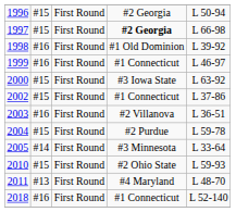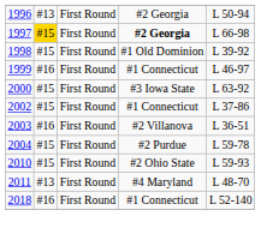 <table class="wikitable" style="text-align:center">
 <tr>
 </tr>
 <tr>
 <td rowspan=1><a href='#'>1996</a></td>
-<td>#15</td>
+<td>#13</td>
 <td>First Round</td>
 <td>#2 Georgia</td>
 <td>L 50-94</td>
 </tr>
 <tr style="text-align:center;">
 <td rowspan=1><a href='#'>1997</a></td>
-<td>#15</td>
+<td style="background: gold;">#15</td>
 <td>First Round</td>
 <td><strong>#2 Georgia</strong></td>
 <td>L 66-98</td>
 </tr>
 <tr style="text-align:center;">
 <td rowspan=1><a href='#'>1998</a></td>
-<td>#16</td>
+<td>#15</td>
 <td>First Round</td>
 <td>#1 Old Dominion</td>
 <td>L 39-92</td>
 </tr>
 <tr style="text-align:center;">
 <td rowspan=1><a href='#'>1999</a></td>
 <td>#16</td>
 <td>First Round</td>
 <td>#1 Connecticut</td>
 <td>L 46-97</td>
 </tr>
 <tr style="text-align:center;">
 <td rowspan=1><a href='#'>2000</a></td>
 <td>#15</td>
 <td>First Round</td>
 <td>#3 Iowa State</td>
 <td>L 63-92</td>
 </tr>
 <tr style="text-align:center;">
 <td rowspan=1><a href='#'>2002</a></td>
 <td>#15</td>
 <td>First Round</td>
 <td>#1 Connecticut</td>
 <td>L 37-86</td>
 </tr>
 <tr style="text-align:center;">
 <td rowspan=1><a href='#'>2003</a></td>
 <td>#16</td>
 <td>First Round</td>
 <td>#2 Villanova</td>
 <td>L 36-51</td>
 </tr>
 <tr style="text-align:center;">
 <td rowspan=1><a href='#'>2004</a></td>
 <td>#15</td>
 <td>First Round</td>
 <td>#2 Purdue</td>
 <td>L 59-78</td>
 </tr>
 <tr style="text-align:center;">
-<td rowspan=1><a href='#'>2005</a></td>
-<td>#14</td>
-<td>First Round</td>
-<td>#3 Minnesota</td>
-<td>L 33-64</td>
-</tr>
-<tr style="text-align:center;">
 <td rowspan=1><a href='#'>2010</a></td>
 <td>#15</td>
 <td>First Round</td>
 <td>#2 Ohio State</td>
 <td>L 59-93</td>
 </tr>
 <tr style="text-align:center;">
 <td rowspan=1><a href='#'>2011</a></td>
 <td>#13</td>
 <td>First Round</td>
 <td>#4 Maryland</td>
 <td>L 48-70</td>
 </tr>
 <tr style="text-align:center;">
 <td rowspan=1><a href='#'>2018</a></td>
 <td>#16</td>
 <td>First Round</td>
 <td>#1 Connecticut</td>
 <td>L 52-140</td>
 </tr>
 <tr style="text-align:center;">
 </tr>
 </table>
